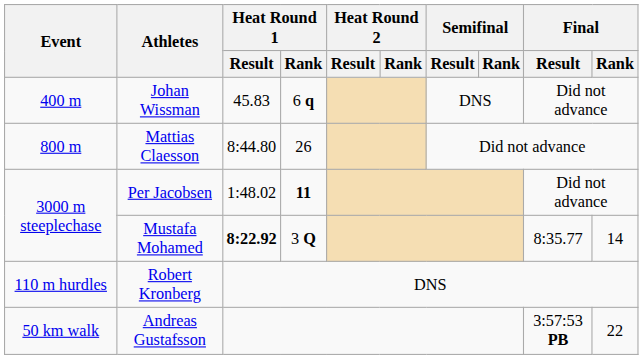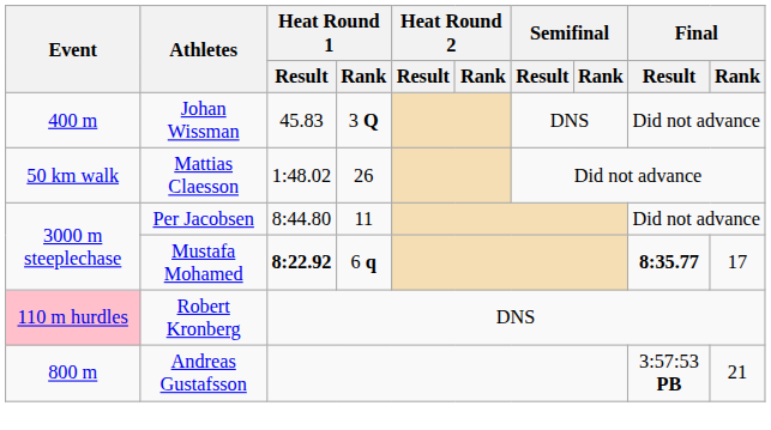 <table class="wikitable" style="font-size:95%; text-align:center;" width="95%">
 <tr>
 <th rowspan="2">Event</th>
 <th rowspan="2">Athletes</th>
 <th colspan="2">Heat Round 1</th>
 <th colspan="2">Heat Round 2</th>
 <th colspan="2">Semifinal</th>
 <th colspan="2">Final</th>
 </tr>
 <tr>
 <th>Result</th>
 <th>Rank</th>
 <th>Result</th>
 <th>Rank</th>
 <th>Result</th>
 <th>Rank</th>
 <th>Result</th>
 <th>Rank</th>
 </tr>
 <tr>
 <td><a href='#'>400 m</a></td>
 <td><a href='#'>Johan Wissman</a></td>
 <td align=center>45.83</td>
-<td align=center>6 <strong>q</strong></td>
+<td align=center>3 <strong>Q</strong></td>
 <td colspan="2" bgcolor="wheat"></td>
 <td align=center colspan="2">DNS</td>
 <td align=center colspan="2">Did not advance</td>
 </tr>
 <tr>
-<td><a href='#'>800 m</a></td>
+<td><a href='#'>50 km walk</a></td>
 <td><a href='#'>Mattias Claesson</a></td>
-<td align=center>8:44.80</td>
+<td align=center>1:48.02</td>
 <td align=center>26</td>
 <td colspan="2" bgcolor="wheat"></td>
 <td align=center colspan="4">Did not advance</td>
 </tr>
 <tr>
 <td rowspan=2><a href='#'>3000 m steeplechase</a></td>
 <td><a href='#'>Per Jacobsen</a></td>
-<td align=center>1:48.02</td>
-<td align=center><strong>11</strong></td>
+<td align=center>8:44.80</td>
+<td align=center>11</td>
 <td colspan="4" bgcolor="wheat"></td>
 <td align=center colspan="2">Did not advance</td>
 </tr>
 <tr>
 <td><a href='#'>Mustafa Mohamed</a></td>
 <td align=center><strong>8:22.92</strong></td>
-<td align=center>3 <strong>Q</strong></td>
+<td align=center>6 <strong>q</strong></td>
 <td colspan="4" bgcolor="wheat"></td>
-<td align=center>8:35.77</td>
-<td align=center>14</td>
+<td align=center><strong>8:35.77</strong></td>
+<td align=center>17</td>
 </tr>
 <tr>
-<td><a href='#'>110 m hurdles</a></td>
+<td style="background: pink;"><a href='#'>110 m hurdles</a></td>
 <td><a href='#'>Robert Kronberg</a></td>
 <td align=center colspan="8">DNS</td>
 </tr>
 <tr>
-<td><a href='#'>50 km walk</a></td>
+<td><a href='#'>800 m</a></td>
 <td><a href='#'>Andreas Gustafsson</a></td>
 <td align=center colspan="6"></td>
 <td align=center>3:57:53 <strong>PB</strong></td>
-<td align=center>22</td>
+<td align=center>21</td>
 </tr>
 </table>
